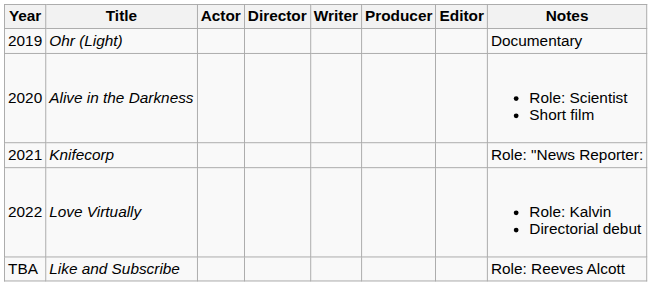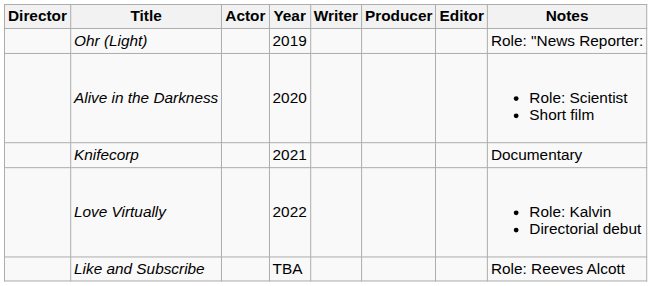 <table class="wikitable">
 <tr>
-<th>Year</th>
+<th>Director</th>
 <th>Title</th>
 <th>Actor</th>
-<th>Director</th>
+<th>Year</th>
 <th>Writer</th>
 <th>Producer</th>
 <th>Editor</th>
 <th>Notes</th>
 </tr>
 <tr>
-<td>2019</td>
+<td></td>
 <td><em>Ohr (Light)</em></td>
 <td></td>
+<td>2019</td>
 <td></td>
+<td></td>
+<td></td>
+<td>Role: "News Reporter:</td>
+</tr>
+<tr>
+<td></td>
+<td><em>Alive in the Darkness</em></td>
+<td></td>
+<td>2020</td>
+<td></td>
+<td></td>
+<td></td>
+<td><br><ul><li>Role: Scientist</li><li>Short film</li></ul></td>
+</tr>
+<tr>
+<td></td>
+<td><em>Knifecorp</em></td>
+<td></td>
+<td>2021</td>
 <td></td>
 <td></td>
 <td></td>
 <td>Documentary</td>
 </tr>
 <tr>
-<td>2020</td>
-<td><em>Alive in the Darkness</em></td>
 <td></td>
-<td></td>
-<td></td>
-<td></td>
-<td></td>
-<td><br><ul><li>Role: Scientist</li><li>Short film</li></ul></td>
-</tr>
-<tr>
-<td>2021</td>
-<td><em>Knifecorp</em></td>
-<td></td>
-<td></td>
-<td></td>
-<td></td>
-<td></td>
-<td>Role: "News Reporter:</td>
-</tr>
-<tr>
-<td>2022</td>
 <td><em>Love Virtually</em></td>
 <td></td>
-<td></td>
+<td>2022</td>
 <td></td>
 <td></td>
 <td></td>
 <td><br><ul><li>Role: Kalvin</li><li>Directorial debut</li></ul></td>
 </tr>
 <tr>
-<td>TBA</td>
+<td></td>
 <td><em>Like and Subscribe</em></td>
 <td></td>
-<td></td>
+<td>TBA</td>
 <td></td>
 <td></td>
 <td></td>
 <td>Role: Reeves Alcott</td>
 </tr>
 </table>
